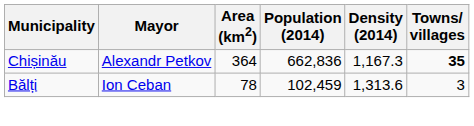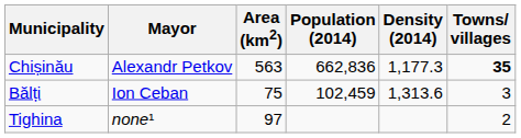 <table class="wikitable sortable">
 <tr>
 <th>Municipality</th>
 <th>Mayor</th>
 <th>Area<br>(km<sup>2</sup>)</th>
 <th>Population<br>(2014)</th>
 <th>Density<br>(2014)</th>
 <th>Towns/<br>villages</th>
 </tr>
 <tr>
 <td> <a href='#'>Chișinău</a></td>
 <td><a href='#'>Alexandr Petkov</a></td>
-<td align="right">364</td>
+<td align="right">563</td>
 <td align="right">662,836</td>
-<td align="right">1,167.3</td>
+<td align="right">1,177.3</td>
 <td align="right"><strong>35</strong></td>
 </tr>
 <tr>
 <td> <a href='#'>Bălți</a></td>
 <td><a href='#'>Ion Ceban</a></td>
-<td align="right">78</td>
+<td align="right">75</td>
 <td align="right">102,459</td>
 <td align="right">1,313.6</td>
 <td align="right">3</td>
 </tr>
+<tr>
+<td> <a href='#'>Tighina</a></td>
+<td><em>none</em>¹</td>
+<td align="right">97</td>
+<td align="right"></td>
+<td align="right"></td>
+<td align="right">2</td>
+</tr>
 </table>
